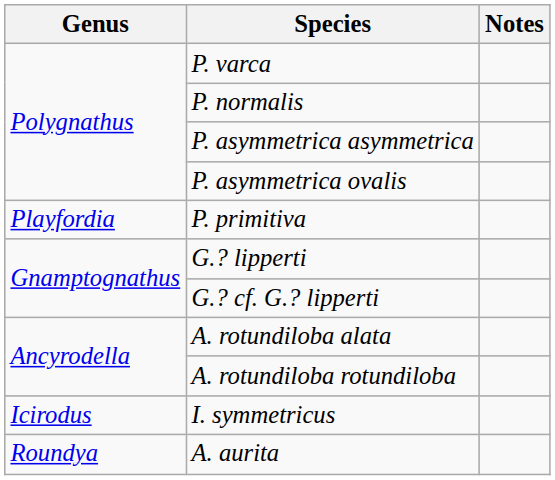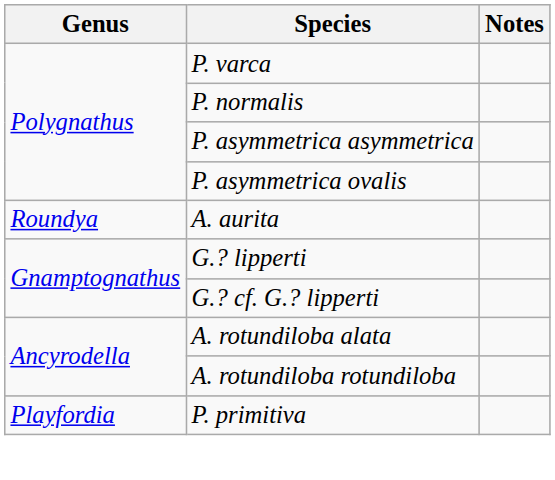 <table class="wikitable sortable">
 <tr>
 <th>Genus</th>
 <th>Species</th>
 <th>Notes</th>
 </tr>
 <tr>
 <td rowspan="4"><em><a href='#'>Polygnathus</a></em></td>
 <td><em>P. varca</em></td>
 <td align="center"></td>
 </tr>
 <tr>
 <td><em>P. normalis</em></td>
 <td align="center"></td>
 </tr>
 <tr>
 <td><em>P. asymmetrica asymmetrica</em></td>
 <td align="center"></td>
 </tr>
 <tr>
 <td><em>P. asymmetrica ovalis</em></td>
 <td align="center"></td>
 </tr>
 <tr>
-<td><em><a href='#'>Playfordia</a></em></td>
-<td><em>P. primitiva</em></td>
+<td><em><a href='#'>Roundya</a></em></td>
+<td><em>A. aurita</em></td>
 <td align="center"></td>
 </tr>
 <tr>
 <td rowspan="2"><em><a href='#'>Gnamptognathus</a></em></td>
 <td><em>G.? lipperti</em></td>
 <td align="center"></td>
 </tr>
 <tr>
 <td><em>G.? cf. G.? lipperti</em></td>
 <td align="center"></td>
 </tr>
 <tr>
 <td rowspan="2"><em><a href='#'>Ancyrodella</a></em></td>
 <td><em>A. rotundiloba alata</em></td>
 <td align="center"></td>
 </tr>
 <tr>
 <td><em>A. rotundiloba rotundiloba</em></td>
 <td align="center"></td>
 </tr>
 <tr>
-<td><em><a href='#'>Icirodus</a></em></td>
-<td><em>I. symmetricus</em></td>
-<td align="center"></td>
-</tr>
-<tr>
-<td><em><a href='#'>Roundya</a></em></td>
-<td><em>A. aurita</em></td>
+<td><em><a href='#'>Playfordia</a></em></td>
+<td><em>P. primitiva</em></td>
 <td align="center"></td>
 </tr>
 </table>
